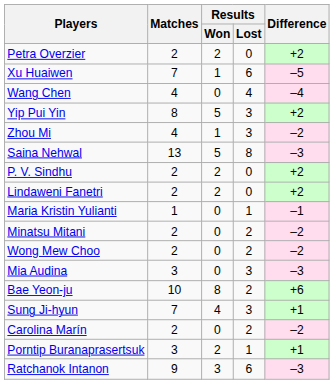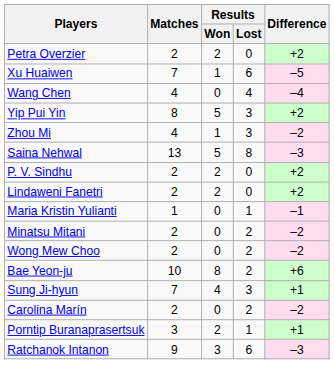 <table class=wikitable style="text-align:center; font-size:small">
 <tr>
 <th rowspan="2">Players</th>
 <th rowspan="2">Matches</th>
 <th colspan="2">Results</th>
 <th rowspan="2">Difference</th>
 </tr>
 <tr>
 <th>Won</th>
 <th>Lost</th>
 </tr>
 <tr>
 <td align="left"> <a href='#'>Petra Overzier</a></td>
 <td>2</td>
 <td>2</td>
 <td>0</td>
 <td bgcolor="#ccffcc">+2</td>
 </tr>
 <tr>
 <td align="left"> <a href='#'>Xu Huaiwen</a></td>
 <td>7</td>
 <td>1</td>
 <td>6</td>
 <td bgcolor="#ffddee">–5</td>
 </tr>
 <tr>
 <td align="left"> <a href='#'>Wang Chen</a></td>
 <td>4</td>
 <td>0</td>
 <td>4</td>
 <td bgcolor="#ffddee">–4</td>
 </tr>
 <tr>
 <td align="left"> <a href='#'>Yip Pui Yin</a></td>
 <td>8</td>
 <td>5</td>
 <td>3</td>
 <td bgcolor="#ccffcc">+2</td>
 </tr>
 <tr>
 <td align="left"> <a href='#'>Zhou Mi</a></td>
 <td>4</td>
 <td>1</td>
 <td>3</td>
 <td bgcolor="#ffddee">–2</td>
 </tr>
 <tr>
 <td align="left"> <a href='#'>Saina Nehwal</a></td>
 <td>13</td>
 <td>5</td>
 <td>8</td>
 <td bgcolor="#ffddee">–3</td>
 </tr>
 <tr>
 <td align="left"> <a href='#'>P. V. Sindhu</a></td>
 <td>2</td>
 <td>2</td>
 <td>0</td>
 <td bgcolor="#ccffcc">+2</td>
 </tr>
 <tr>
 <td align="left"> <a href='#'>Lindaweni Fanetri</a></td>
 <td>2</td>
 <td>2</td>
 <td>0</td>
 <td bgcolor="#ccffcc">+2</td>
 </tr>
 <tr>
 <td align="left"> <a href='#'>Maria Kristin Yulianti</a></td>
 <td>1</td>
 <td>0</td>
 <td>1</td>
 <td bgcolor="#ffddee">–1</td>
 </tr>
 <tr>
 <td align="left"> <a href='#'>Minatsu Mitani</a></td>
 <td>2</td>
 <td>0</td>
 <td>2</td>
 <td bgcolor="#ffddee">–2</td>
 </tr>
 <tr>
 <td align="left"> <a href='#'>Wong Mew Choo</a></td>
 <td>2</td>
 <td>0</td>
 <td>2</td>
 <td bgcolor="#ffddee">–2</td>
 </tr>
 <tr>
-<td align="left"> <a href='#'>Mia Audina</a></td>
-<td>3</td>
-<td>0</td>
-<td>3</td>
-<td bgcolor="#ffddee">–3</td>
-</tr>
-<tr>
 <td align="left"> <a href='#'>Bae Yeon-ju</a></td>
 <td>10</td>
 <td>8</td>
 <td>2</td>
 <td bgcolor="#ccffcc">+6</td>
 </tr>
 <tr>
 <td align="left"> <a href='#'>Sung Ji-hyun</a></td>
 <td>7</td>
 <td>4</td>
 <td>3</td>
 <td bgcolor="#ccffcc">+1</td>
 </tr>
 <tr>
 <td align="left"> <a href='#'>Carolina Marín</a></td>
 <td>2</td>
 <td>0</td>
 <td>2</td>
 <td bgcolor="#ffddee">–2</td>
 </tr>
 <tr>
 <td align="left"> <a href='#'>Porntip Buranaprasertsuk</a></td>
 <td>3</td>
 <td>2</td>
 <td>1</td>
 <td bgcolor="#ccffcc">+1</td>
 </tr>
 <tr>
 <td align="left"> <a href='#'>Ratchanok Intanon</a></td>
 <td>9</td>
 <td>3</td>
 <td>6</td>
 <td bgcolor="#ffddee">–3</td>
 </tr>
 </table>
